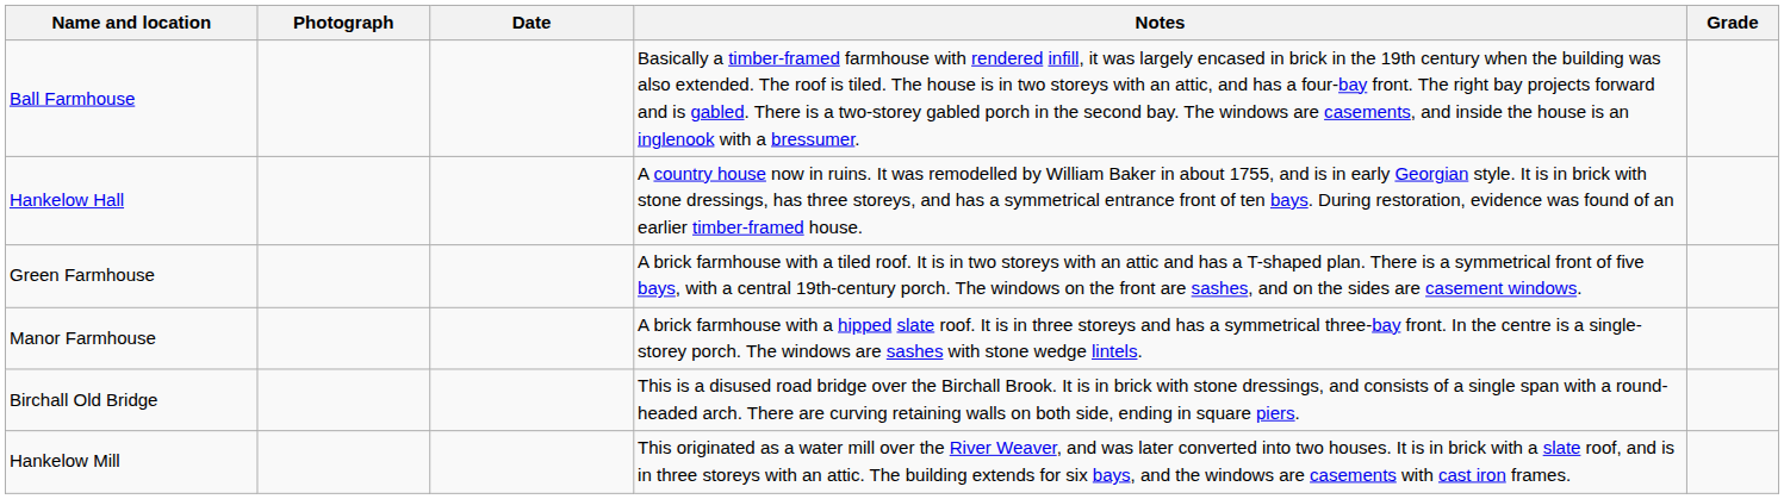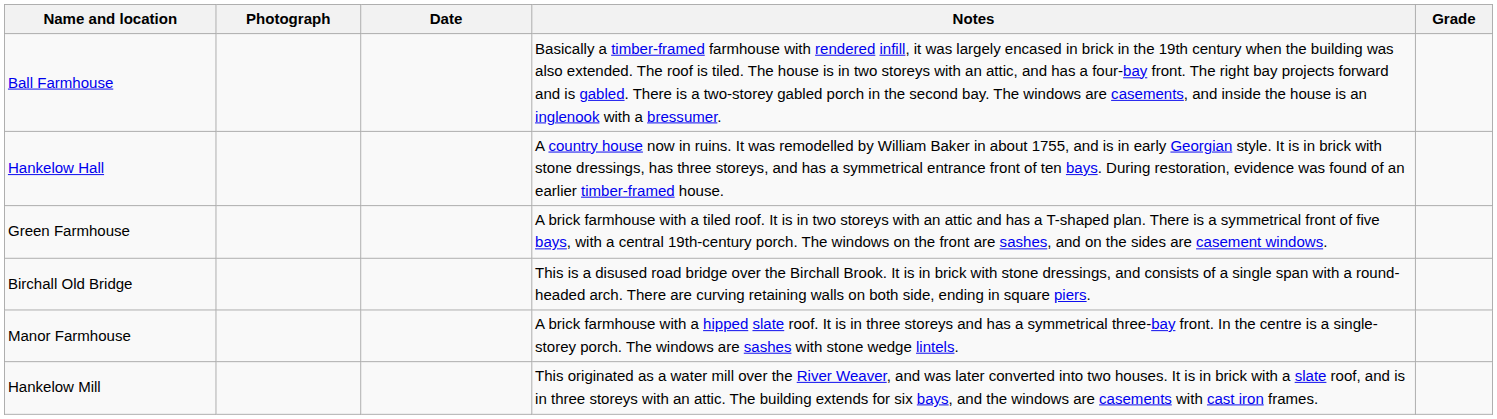 <table class="wikitable sortable plainrowheaders" style="width:100%;border:0px;text-align:left;line-height:150%;">
 <tr>
 <th scope="col"  style="width:150px">Name and location</th>
 <th scope="col"  style="width:100px" class="unsortable">Photograph</th>
 <th scope="col"  style="width:120px">Date</th>
 <th scope="col"  style="width:650px" class="unsortable">Notes</th>
 <th scope="col"  style="width:50px">Grade</th>
 </tr>
 <tr>
 <td><a href='#'>Ball Farmhouse</a><br><small></small></td>
 <td></td>
 <td align="center"></td>
 <td>Basically a <a href='#'>timber-framed</a> farmhouse with <a href='#'>rendered</a> <a href='#'>infill</a>, it was largely encased in brick in the 19th century when the building was also extended.  The roof is tiled.  The house is in two storeys with an attic, and has a four-<a href='#'>bay</a> front.  The right bay projects forward and is <a href='#'>gabled</a>.  There is a two-storey gabled porch in the second bay.  The windows are <a href='#'>casements</a>, and inside the house is an <a href='#'>inglenook</a> with a <a href='#'>bressumer</a>.</td>
 <td align="center" ></td>
 </tr>
 <tr>
 <td><a href='#'>Hankelow Hall</a><br><small></small></td>
 <td></td>
 <td align="center"></td>
 <td>A <a href='#'>country house</a> now in ruins.  It was remodelled by William Baker in about 1755, and is in early <a href='#'>Georgian</a> style.  It is in brick with stone dressings, has three storeys, and has a symmetrical entrance front of ten <a href='#'>bays</a>.  During restoration, evidence was found of an earlier <a href='#'>timber-framed</a> house.</td>
 <td align="center" ></td>
 </tr>
 <tr>
 <td>Green Farmhouse<br><small></small></td>
 <td></td>
 <td align="center"></td>
 <td>A brick farmhouse with a tiled roof.  It is in two storeys with an attic and has a T-shaped plan.  There is a symmetrical front of five <a href='#'>bays</a>, with a central 19th-century porch.  The windows on the front are <a href='#'>sashes</a>, and on the sides are <a href='#'>casement windows</a>.</td>
 <td align="center" ></td>
 </tr>
 <tr>
+<td>Birchall Old Bridge<br><small></small></td>
+<td></td>
+<td align="center"></td>
+<td>This is a disused road bridge over the Birchall Brook. It is in brick with stone dressings, and consists of a single span with a round-headed arch.  There are curving retaining walls on both side, ending in square <a href='#'>piers</a>.</td>
+<td align="center" ></td>
+</tr>
+<tr>
 <td>Manor Farmhouse<br><small></small></td>
 <td></td>
 <td align="center"></td>
 <td>A brick farmhouse with a <a href='#'>hipped</a> <a href='#'>slate</a> roof.  It is in three storeys and has a symmetrical three-<a href='#'>bay</a> front.  In the centre is a single-storey porch.  The windows are <a href='#'>sashes</a> with stone wedge <a href='#'>lintels</a>.</td>
-<td align="center" ></td>
-</tr>
-<tr>
-<td>Birchall Old Bridge<br><small></small></td>
-<td></td>
-<td align="center"></td>
-<td>This is a disused road bridge over the Birchall Brook. It is in brick with stone dressings, and consists of a single span with a round-headed arch.  There are curving retaining walls on both side, ending in square <a href='#'>piers</a>.</td>
 <td align="center" ></td>
 </tr>
 <tr>
 <td>Hankelow Mill<br><small></small></td>
 <td></td>
 <td align="center"></td>
 <td>This originated as a water mill over the <a href='#'>River Weaver</a>, and was later converted into two houses.  It is in brick with a <a href='#'>slate</a> roof, and is in three storeys with an attic.  The building extends for six <a href='#'>bays</a>, and the windows are <a href='#'>casements</a> with <a href='#'>cast iron</a> frames.</td>
 <td align="center" ></td>
 </tr>
 <tr>
 </tr>
 </table>
